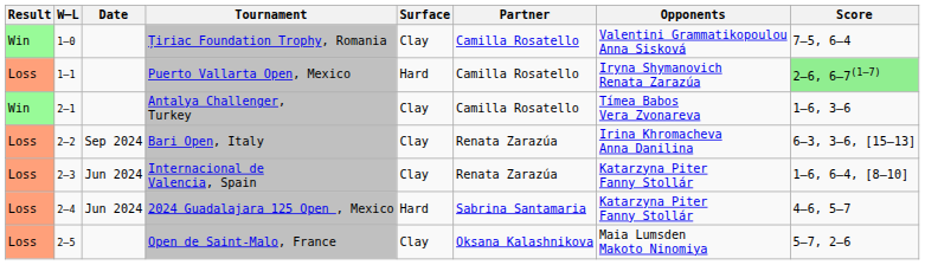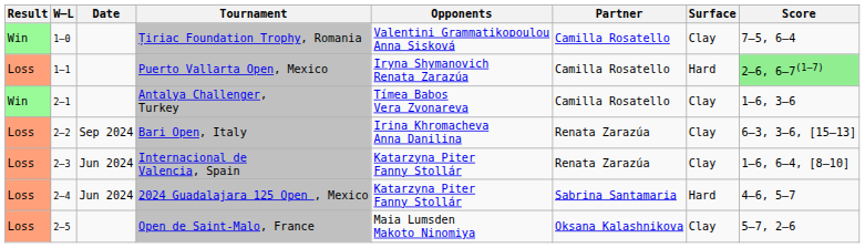 <table class="sortable wikitable">
 <tr>
 <th>Result</th>
 <th class="unsortable">W–L</th>
 <th>Date</th>
 <th>Tournament</th>
+<th>Opponents</th>
+<th>Partner</th>
 <th>Surface</th>
-<th>Partner</th>
-<th>Opponents</th>
 <th class="unsortable">Score</th>
 </tr>
 <tr>
 <td style=background:#98FB98>Win</td>
 <td><small>1–0</small></td>
 <td><a href='#'></a></td>
 <td style=background:silver><a href='#'>Țiriac Foundation Trophy</a>, Romania</td>
+<td> <a href='#'>Valentini Grammatikopoulou</a> <br>  <a href='#'>Anna Sisková</a></td>
+<td> <a href='#'>Camilla Rosatello</a></td>
 <td>Clay</td>
-<td> <a href='#'>Camilla Rosatello</a></td>
-<td> <a href='#'>Valentini Grammatikopoulou</a> <br>  <a href='#'>Anna Sisková</a></td>
 <td>7–5, 6–4</td>
 </tr>
 <tr>
 <td style=background:#ffa07a;>Loss</td>
 <td><small>1–1</small></td>
 <td><a href='#'></a></td>
 <td style=background:silver><a href='#'>Puerto Vallarta Open</a>, Mexico</td>
+<td> <a href='#'>Iryna Shymanovich</a> <br>  <a href='#'>Renata Zarazúa</a></td>
+<td> Camilla Rosatello</td>
 <td>Hard</td>
-<td> Camilla Rosatello</td>
-<td> <a href='#'>Iryna Shymanovich</a> <br>  <a href='#'>Renata Zarazúa</a></td>
 <td style="background: lightgreen;">2–6, 6–7<sup>(1–7)</sup></td>
 </tr>
 <tr>
 <td bgcolor=98FB98>Win</td>
 <td><small>2–1</small></td>
 <td><a href='#'></a></td>
 <td bgcolor=silver><a href='#'>Antalya Challenger</a>, <br>Turkey</td>
+<td> <a href='#'>Tímea Babos</a> <br>  <a href='#'>Vera Zvonareva</a></td>
+<td> Camilla Rosatello</td>
 <td>Clay</td>
-<td> Camilla Rosatello</td>
-<td> <a href='#'>Tímea Babos</a> <br>  <a href='#'>Vera Zvonareva</a></td>
 <td>1–6, 3–6</td>
 </tr>
 <tr>
 <td style="background:#ffa07a;">Loss</td>
 <td><small>2–2</small></td>
 <td>Sep 2024</td>
 <td style=background:silver><a href='#'>Bari Open</a>, Italy</td>
+<td> <a href='#'>Irina Khromacheva</a> <br>  <a href='#'>Anna Danilina</a></td>
+<td> Renata Zarazúa</td>
 <td>Clay</td>
-<td> Renata Zarazúa</td>
-<td> <a href='#'>Irina Khromacheva</a> <br>  <a href='#'>Anna Danilina</a></td>
 <td>6–3, 3–6, [15–13]</td>
 </tr>
 <tr>
 <td style="background:#ffa07a;">Loss</td>
 <td><small>2–3</small></td>
 <td>Jun 2024</td>
 <td style=background:silver><a href='#'>Internacional de <br>Valencia</a>, Spain</td>
+<td> <a href='#'>Katarzyna Piter</a> <br>  <a href='#'>Fanny Stollár</a></td>
+<td> Renata Zarazúa</td>
 <td>Clay</td>
-<td> Renata Zarazúa</td>
-<td> <a href='#'>Katarzyna Piter</a> <br>  <a href='#'>Fanny Stollár</a></td>
 <td>1–6, 6–4, [8–10]</td>
 </tr>
 <tr>
 <td style="background:#ffa07a;">Loss</td>
 <td><small>2–4</small></td>
 <td>Jun 2024</td>
 <td style=background:silver><a href='#'>2024 Guadalajara 125 Open </a>, Mexico</td>
+<td> <a href='#'>Katarzyna Piter</a> <br>  <a href='#'>Fanny Stollár</a></td>
+<td> <a href='#'>Sabrina Santamaria</a></td>
 <td>Hard</td>
-<td> <a href='#'>Sabrina Santamaria</a></td>
-<td> <a href='#'>Katarzyna Piter</a> <br>  <a href='#'>Fanny Stollár</a></td>
 <td>4–6, 5–7</td>
 </tr>
 <tr>
 <td bgcolor="FFA07A">Loss</td>
 <td><small>2–5</small></td>
 <td><a href='#'></a></td>
 <td bgcolor=silver><a href='#'>Open de Saint-Malo</a>, France</td>
+<td> Maia Lumsden <br>  <a href='#'>Makoto Ninomiya</a></td>
+<td> <a href='#'>Oksana Kalashnikova</a></td>
 <td>Clay</td>
-<td> <a href='#'>Oksana Kalashnikova</a></td>
-<td> Maia Lumsden <br>  <a href='#'>Makoto Ninomiya</a></td>
 <td>5–7, 2–6</td>
 </tr>
 </table>
